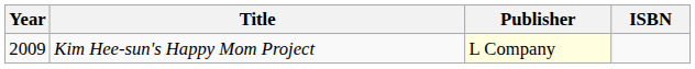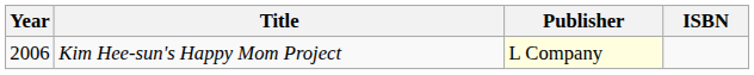 <table class="wikitable" style="width:600px">
 <tr>
 <th width="10">Year</th>
 <th>Title</th>
 <th>Publisher</th>
 <th>ISBN</th>
 </tr>
 <tr>
-<td>2009</td>
+<td>2006</td>
 <td><em>Kim Hee-sun's Happy Mom Project</em></td>
 <td style="background: lightyellow;">L Company</td>
 <td></td>
 </tr>
 </table>
